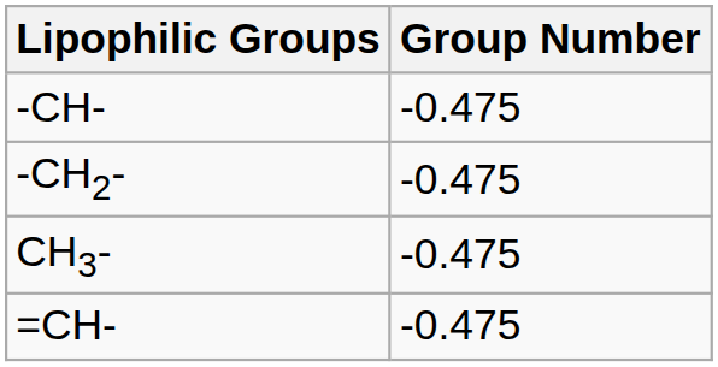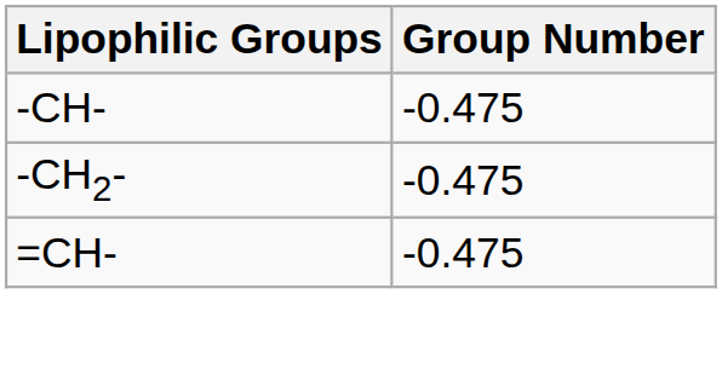 <table class="wikitable">
 <tr>
 <th>Lipophilic Groups</th>
 <th>Group Number</th>
 </tr>
 <tr>
 <td>-CH-</td>
 <td>-0.475</td>
 </tr>
 <tr>
 <td>-CH<sub>2</sub>-</td>
 <td>-0.475</td>
 </tr>
 <tr>
-<td>CH<sub>3</sub>-</td>
-<td>-0.475</td>
-</tr>
-<tr>
 <td>=CH-</td>
 <td>-0.475</td>
 </tr>
 </table>
